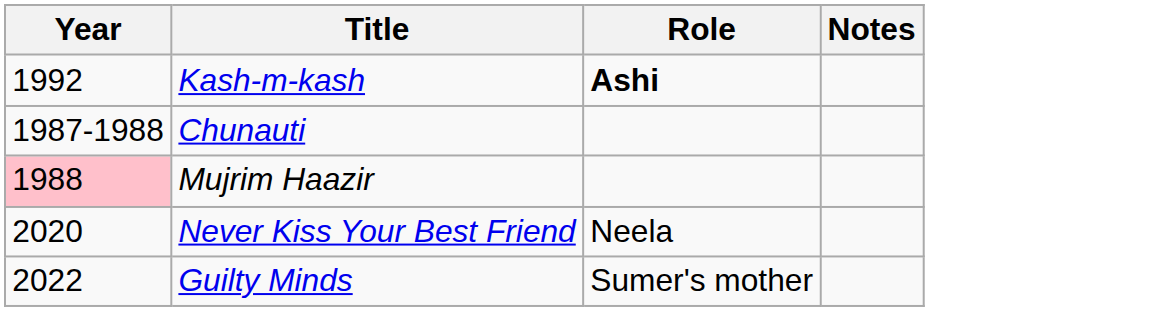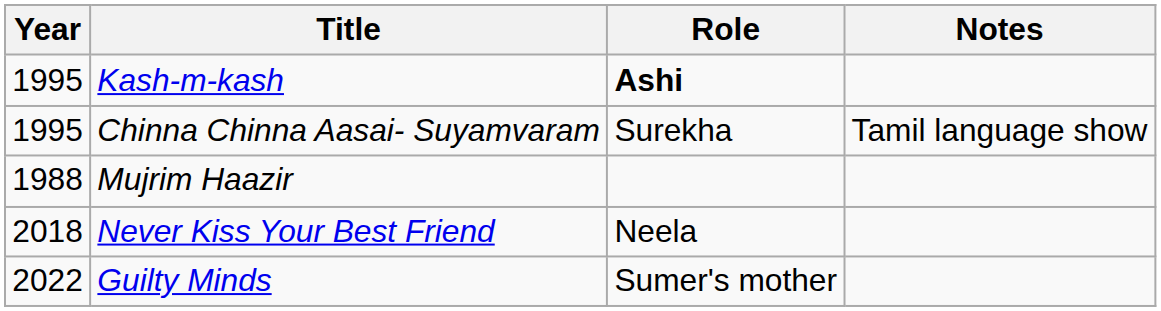 <table class="wikitable sortable">
 <tr>
 <th>Year</th>
 <th>Title</th>
 <th>Role</th>
 <th class="unsortable">Notes</th>
 </tr>
 <tr>
-<td>1992</td>
+<td>1995</td>
 <td><em><a href='#'>Kash-m-kash</a></em></td>
 <td><strong>Ashi</strong></td>
 <td></td>
 </tr>
 <tr>
-<td>1987-1988</td>
-<td><em><a href='#'>Chunauti</a></em></td>
-<td></td>
-<td></td>
+<td>1995</td>
+<td><em>Chinna Chinna Aasai- Suyamvaram</em></td>
+<td>Surekha</td>
+<td>Tamil language show</td>
 </tr>
 <tr>
-<td style="background: pink;">1988</td>
+<td>1988</td>
 <td><em>Mujrim Haazir</em></td>
 <td></td>
 <td></td>
 </tr>
 <tr>
-<td>2020</td>
+<td>2018</td>
 <td><em><a href='#'>Never Kiss Your Best Friend</a></em></td>
 <td>Neela</td>
 <td></td>
 </tr>
 <tr>
 <td>2022</td>
 <td><em><a href='#'>Guilty Minds</a></em></td>
 <td>Sumer's mother</td>
 <td></td>
 </tr>
 </table>
